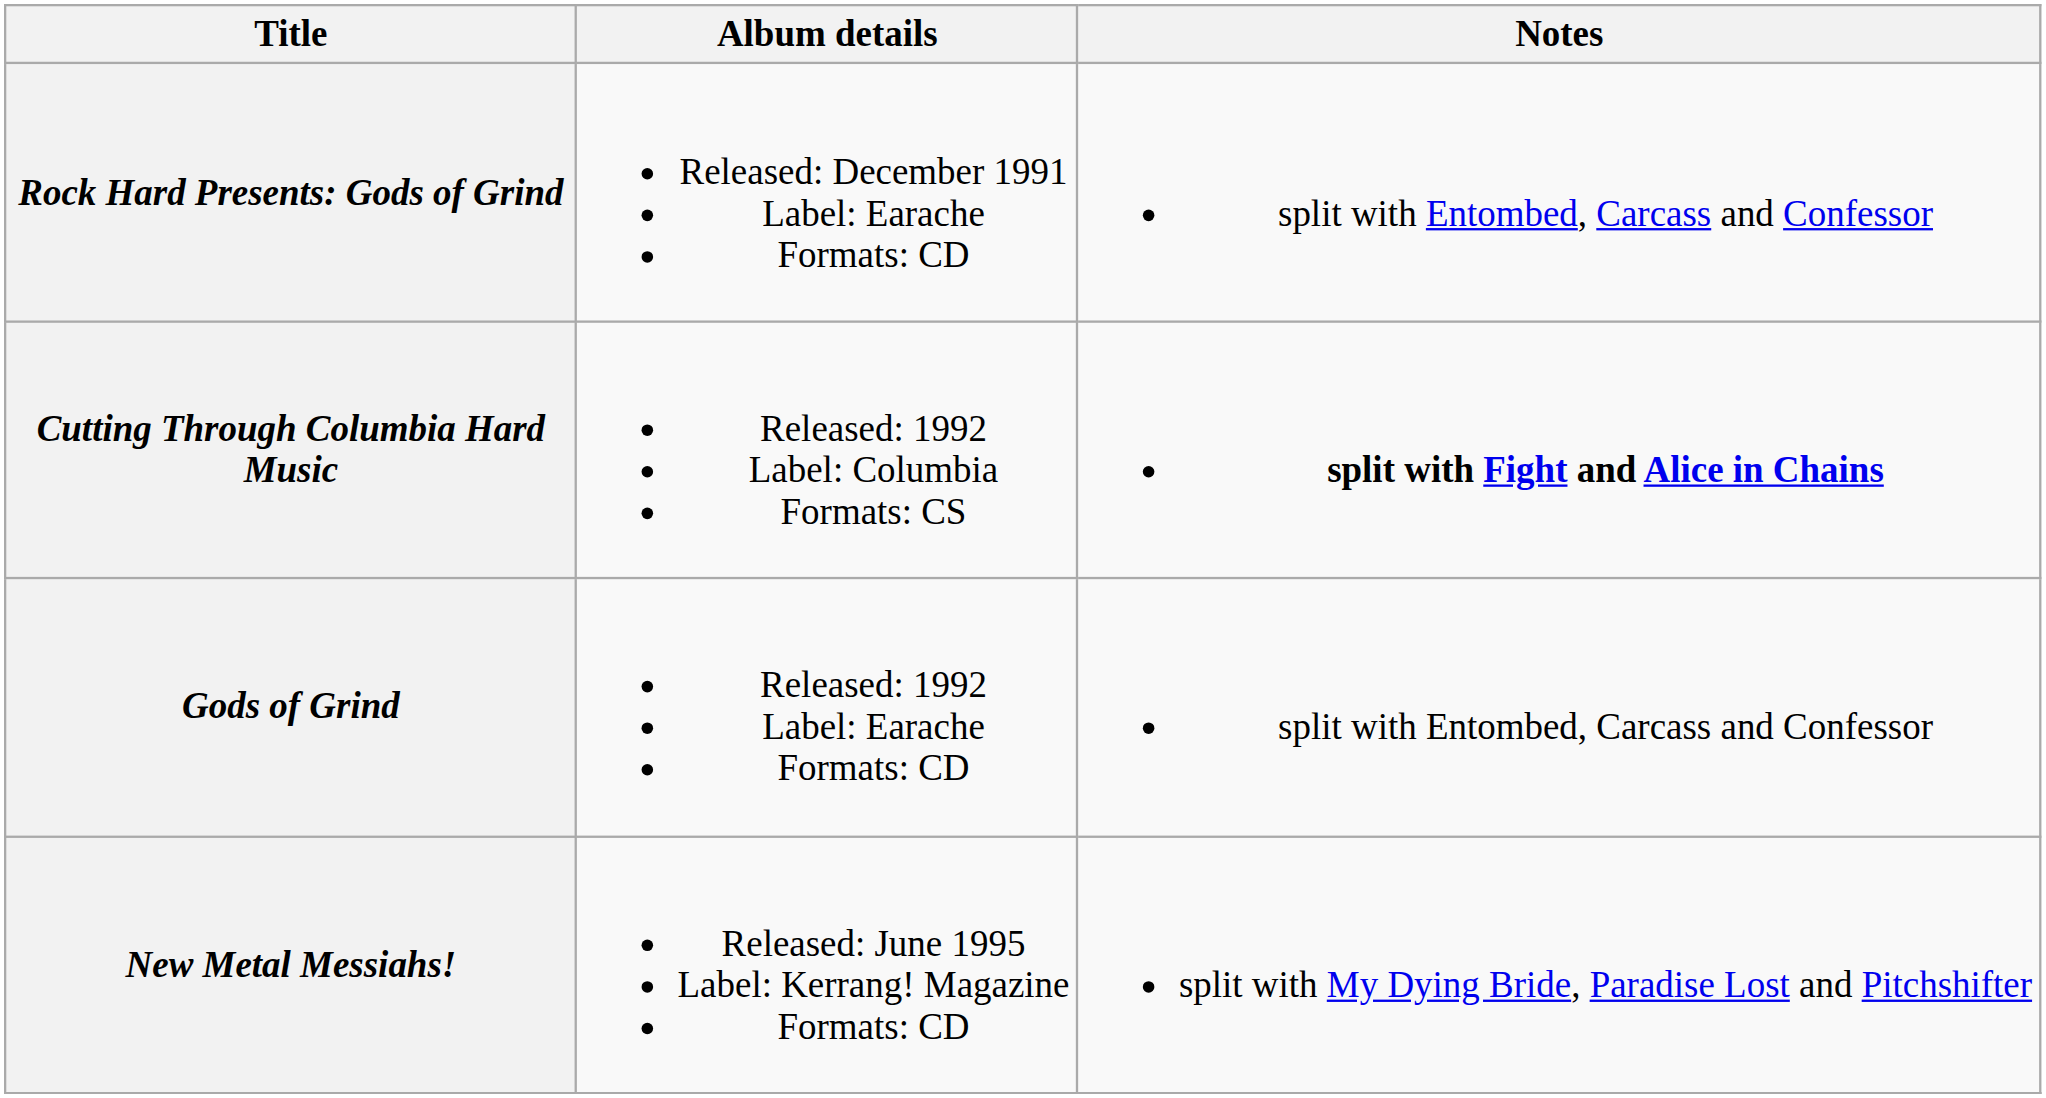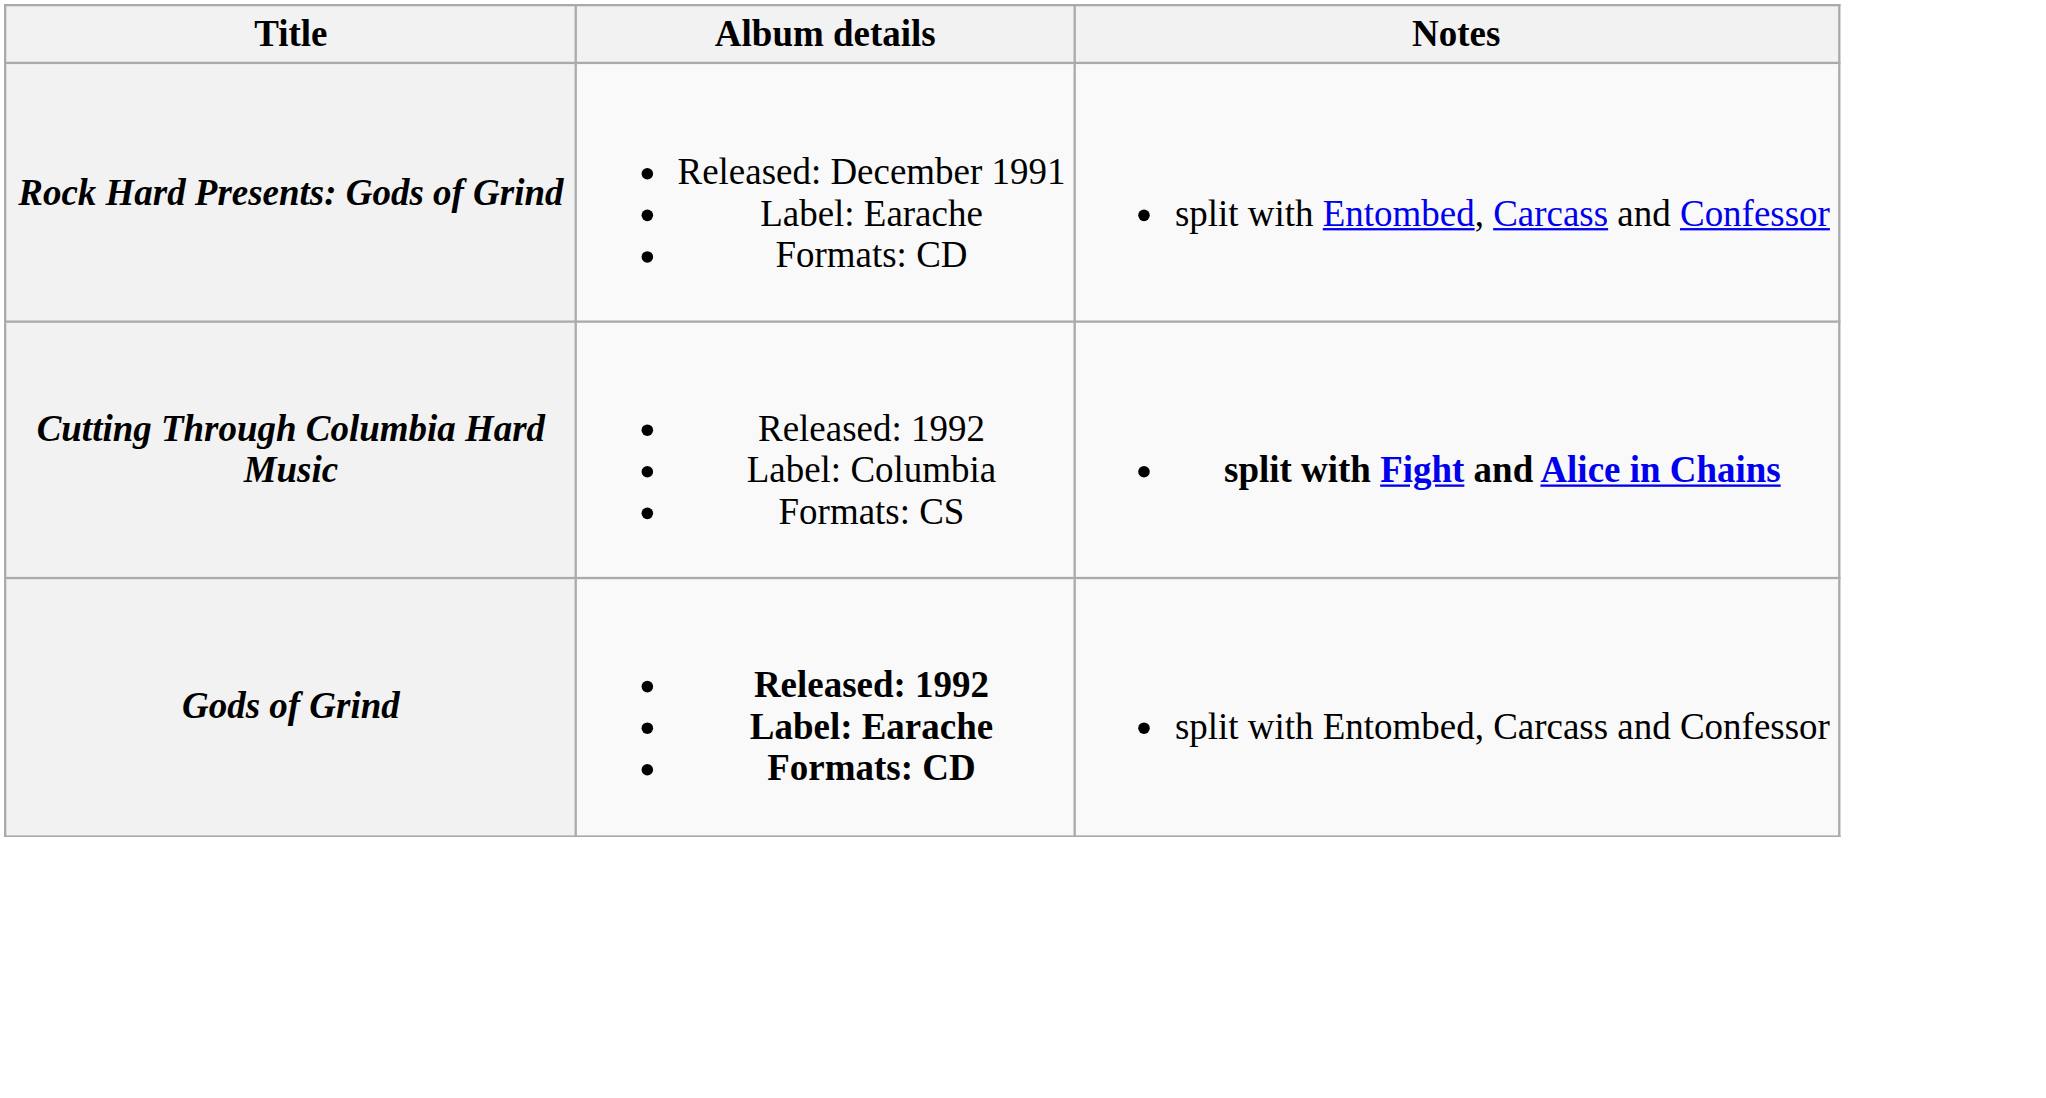 <table class="wikitable plainrowheaders" style="text-align:center;">
 <tr>
 <th scope="col" style="width:15em;">Title</th>
 <th scope="col">Album details</th>
 <th scope="col">Notes</th>
 </tr>
 <tr>
 <th scope="row"><em>Rock Hard Presents: Gods of Grind</em></th>
 <td><br><ul><li>Released: December 1991</li><li>Label: Earache</li><li>Formats: CD</li></ul></td>
 <td><br><ul><li>split with <a href='#'>Entombed</a>, <a href='#'>Carcass</a> and <a href='#'>Confessor</a></li></ul></td>
 </tr>
 <tr>
 <th scope="row"><em>Cutting Through Columbia Hard Music</em></th>
 <td><br><ul><li>Released: 1992</li><li>Label: Columbia</li><li>Formats: CS</li></ul></td>
 <td><strong><br><ul><li>split with <a href='#'>Fight</a> and <a href='#'>Alice in Chains</a></li></ul></strong></td>
 </tr>
 <tr>
 <th scope="row"><em>Gods of Grind</em></th>
-<td><br><ul><li>Released: 1992</li><li>Label: Earache</li><li>Formats: CD</li></ul></td>
+<td><strong><br><ul><li>Released: 1992</li><li>Label: Earache</li><li>Formats: CD</li></ul></strong></td>
 <td><br><ul><li>split with Entombed, Carcass and Confessor</li></ul></td>
-</tr>
-<tr>
-<th scope="row"><em>New Metal Messiahs!</em></th>
-<td><br><ul><li>Released: June 1995</li><li>Label: Kerrang! Magazine</li><li>Formats: CD</li></ul></td>
-<td><br><ul><li>split with <a href='#'>My Dying Bride</a>, <a href='#'>Paradise Lost</a> and <a href='#'>Pitchshifter</a></li></ul></td>
 </tr>
 <tr>
 </tr>
 </table>
